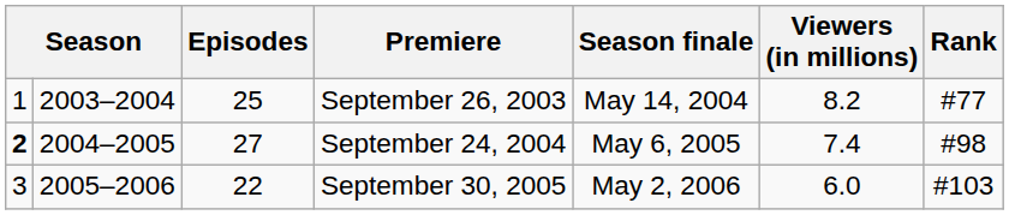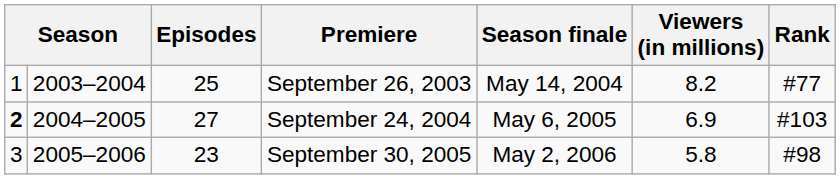 <table class="wikitable" style="text-align: center">
 <tr>
 <th colspan="2">Season</th>
 <th>Episodes</th>
 <th>Premiere</th>
 <th>Season finale</th>
 <th>Viewers<br>(in millions)</th>
 <th>Rank</th>
 </tr>
 <tr>
 <td>1</td>
 <td>2003–2004</td>
 <td>25</td>
 <td>September 26, 2003</td>
 <td>May 14, 2004</td>
 <td>8.2</td>
 <td>#77</td>
 </tr>
 <tr>
 <td><strong>2</strong></td>
 <td>2004–2005</td>
 <td>27</td>
 <td>September 24, 2004</td>
 <td>May 6, 2005</td>
-<td>7.4</td>
-<td>#98</td>
+<td>6.9</td>
+<td>#103</td>
 </tr>
 <tr>
 <td>3</td>
 <td>2005–2006</td>
-<td>22</td>
+<td>23</td>
 <td>September 30, 2005</td>
 <td>May 2, 2006</td>
-<td>6.0</td>
-<td>#103</td>
+<td>5.8</td>
+<td>#98</td>
 </tr>
 </table>
